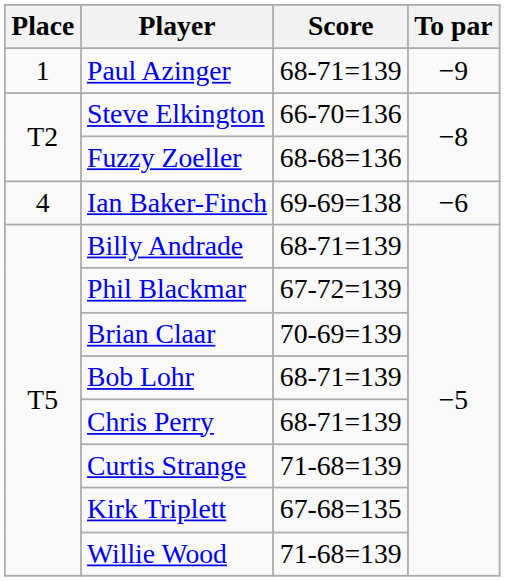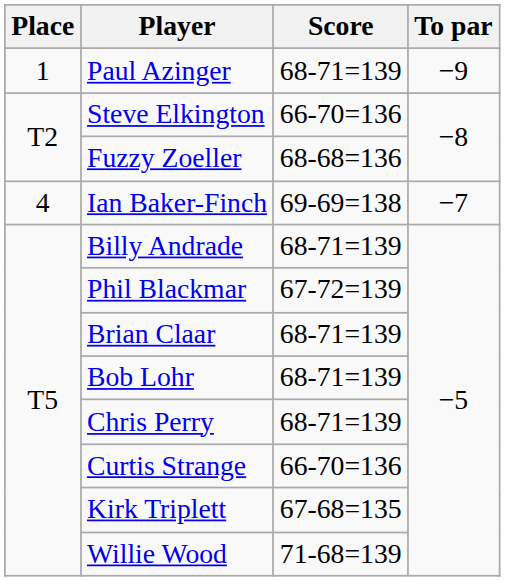 <table class="wikitable">
 <tr>
 <th>Place</th>
 <th>Player</th>
 <th>Score</th>
 <th>To par</th>
 </tr>
 <tr>
 <td align=center>1</td>
 <td> <a href='#'>Paul Azinger</a></td>
 <td align=center>68-71=139</td>
 <td align=center>−9</td>
 </tr>
 <tr>
 <td rowspan=2 align=center>T2</td>
 <td> <a href='#'>Steve Elkington</a></td>
 <td align=center>66-70=136</td>
 <td rowspan=2 align=center>−8</td>
 </tr>
 <tr>
 <td> <a href='#'>Fuzzy Zoeller</a></td>
 <td align=center>68-68=136</td>
 </tr>
 <tr>
 <td align=center>4</td>
 <td> <a href='#'>Ian Baker-Finch</a></td>
 <td align=center>69-69=138</td>
-<td align=center>−6</td>
+<td align=center>−7</td>
 </tr>
 <tr>
 <td rowspan=8 align=center>T5</td>
 <td> <a href='#'>Billy Andrade</a></td>
 <td align=center>68-71=139</td>
 <td rowspan=8 align=center>−5</td>
 </tr>
 <tr>
 <td> <a href='#'>Phil Blackmar</a></td>
 <td align=center>67-72=139</td>
 </tr>
 <tr>
 <td> <a href='#'>Brian Claar</a></td>
-<td align=center>70-69=139</td>
+<td align=center>68-71=139</td>
 </tr>
 <tr>
 <td> <a href='#'>Bob Lohr</a></td>
 <td align=center>68-71=139</td>
 </tr>
 <tr>
 <td> <a href='#'>Chris Perry</a></td>
 <td align=center>68-71=139</td>
 </tr>
 <tr>
 <td> <a href='#'>Curtis Strange</a></td>
-<td align=center>71-68=139</td>
+<td align=center>66-70=136</td>
 </tr>
 <tr>
 <td> <a href='#'>Kirk Triplett</a></td>
 <td align=center>67-68=135</td>
 </tr>
 <tr>
 <td> <a href='#'>Willie Wood</a></td>
 <td align=center>71-68=139</td>
 </tr>
 </table>
